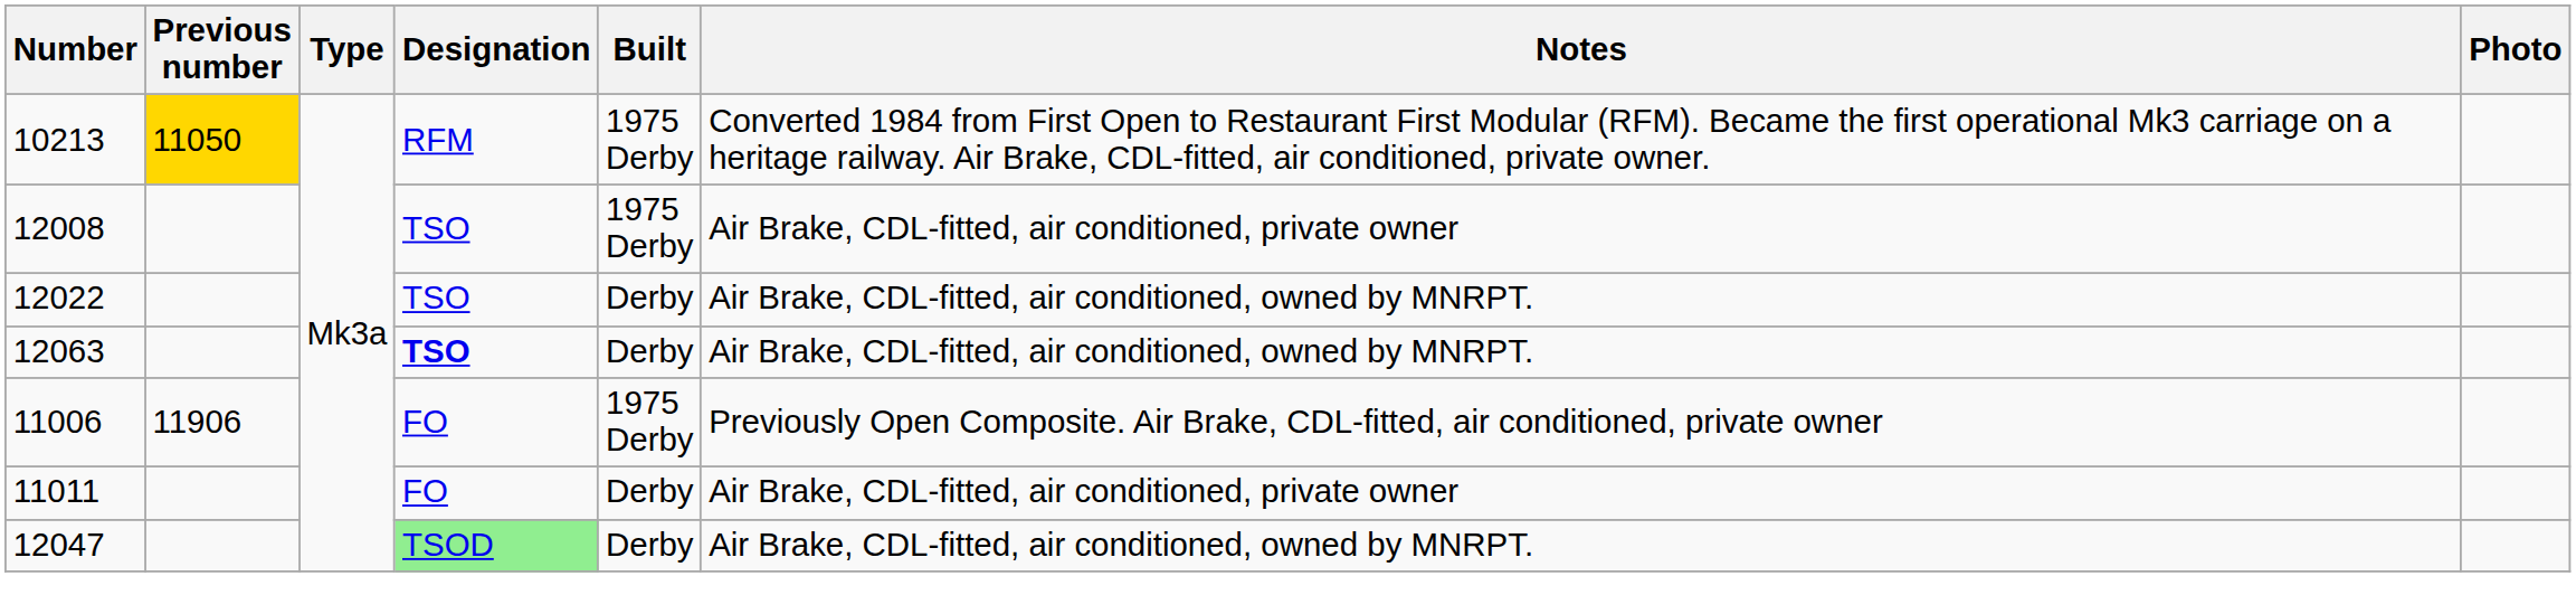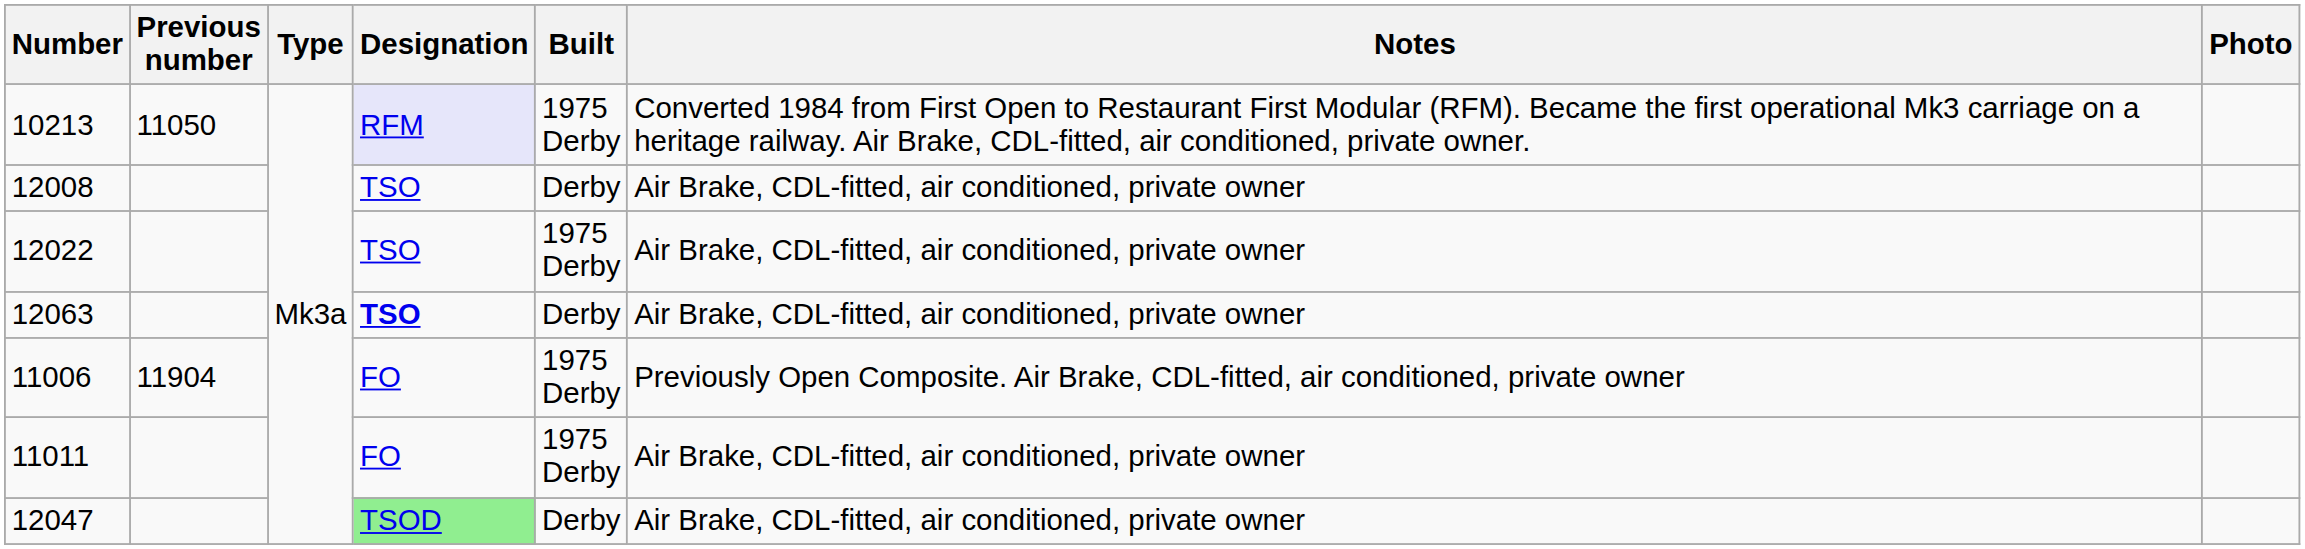 <table class="wikitable">
 <tr>
 <th>Number</th>
 <th>Previous<br>number</th>
 <th>Type</th>
 <th>Designation</th>
 <th>Built</th>
 <th>Notes</th>
 <th>Photo</th>
 </tr>
 <tr>
 <td>10213</td>
-<td style="background: gold;">11050</td>
+<td>11050</td>
 <td rowspan=7>Mk3a</td>
-<td><a href='#'>RFM</a></td>
+<td style="background: lavender;"><a href='#'>RFM</a></td>
 <td>1975<br>Derby</td>
 <td>Converted 1984 from First Open to Restaurant First Modular (RFM). Became the first operational Mk3 carriage on a heritage railway. Air Brake, CDL-fitted, air conditioned, private owner.</td>
 <td></td>
 </tr>
 <tr>
 <td>12008</td>
 <td></td>
 <td><a href='#'>TSO</a></td>
-<td>1975<br>Derby</td>
+<td>Derby</td>
 <td>Air Brake, CDL-fitted, air conditioned, private owner</td>
 <td></td>
 </tr>
 <tr>
 <td>12022</td>
 <td></td>
 <td><a href='#'>TSO</a></td>
-<td>Derby</td>
-<td>Air Brake, CDL-fitted, air conditioned, owned by MNRPT.</td>
+<td>1975<br>Derby</td>
+<td>Air Brake, CDL-fitted, air conditioned, private owner</td>
 <td></td>
 </tr>
 <tr>
 <td>12063</td>
 <td></td>
 <td><strong><a href='#'>TSO</a></strong></td>
 <td>Derby</td>
-<td>Air Brake, CDL-fitted, air conditioned, owned by MNRPT.</td>
+<td>Air Brake, CDL-fitted, air conditioned, private owner</td>
 <td></td>
 </tr>
 <tr>
 <td>11006</td>
-<td>11906</td>
+<td>11904</td>
 <td><a href='#'>FO</a></td>
 <td>1975<br>Derby</td>
 <td>Previously Open Composite. Air Brake, CDL-fitted, air conditioned, private owner</td>
 <td></td>
 </tr>
 <tr>
 <td>11011</td>
 <td></td>
 <td><a href='#'>FO</a></td>
-<td>Derby</td>
+<td>1975<br>Derby</td>
 <td>Air Brake, CDL-fitted, air conditioned, private owner</td>
 <td></td>
 </tr>
 <tr>
 <td>12047</td>
 <td></td>
 <td style="background: lightgreen;"><a href='#'>TSOD</a></td>
 <td>Derby</td>
-<td>Air Brake, CDL-fitted, air conditioned, owned by MNRPT.</td>
+<td>Air Brake, CDL-fitted, air conditioned, private owner</td>
 <td></td>
 </tr>
 </table>
